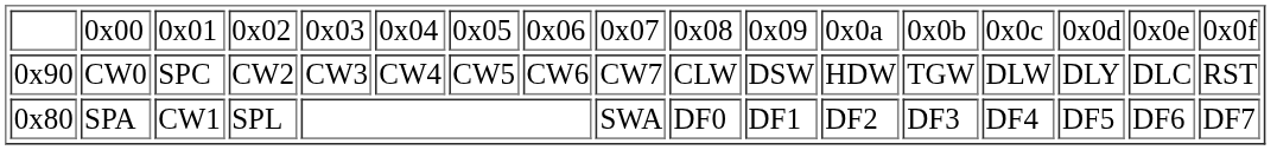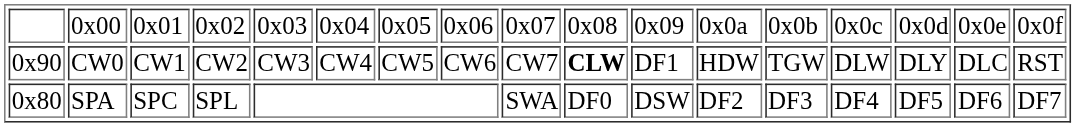 <table border=1>
 <tr>
 <td> </td>
 <td>0x00</td>
 <td>0x01</td>
 <td>0x02</td>
 <td>0x03</td>
 <td>0x04</td>
 <td>0x05</td>
 <td>0x06</td>
 <td>0x07</td>
 <td>0x08</td>
 <td>0x09</td>
 <td>0x0a</td>
 <td>0x0b</td>
 <td>0x0c</td>
 <td>0x0d</td>
 <td>0x0e</td>
 <td>0x0f</td>
 </tr>
 <tr>
 <td>0x90</td>
 <td>CW0</td>
-<td>SPC</td>
+<td>CW1</td>
 <td>CW2</td>
 <td>CW3</td>
 <td>CW4</td>
 <td>CW5</td>
 <td>CW6</td>
 <td>CW7</td>
-<td>CLW</td>
-<td>DSW</td>
+<td><strong>CLW</strong></td>
+<td>DF1</td>
 <td>HDW</td>
 <td>TGW</td>
 <td>DLW</td>
 <td>DLY</td>
 <td>DLC</td>
 <td>RST</td>
 </tr>
 <tr>
 <td>0x80</td>
 <td>SPA</td>
-<td>CW1</td>
+<td>SPC</td>
 <td>SPL</td>
 <td colspan=4> </td>
 <td>SWA</td>
 <td>DF0</td>
-<td>DF1</td>
+<td>DSW</td>
 <td>DF2</td>
 <td>DF3</td>
 <td>DF4</td>
 <td>DF5</td>
 <td>DF6</td>
 <td>DF7</td>
 </tr>
 </table>
